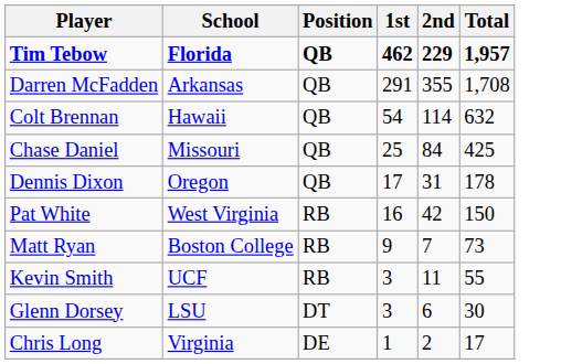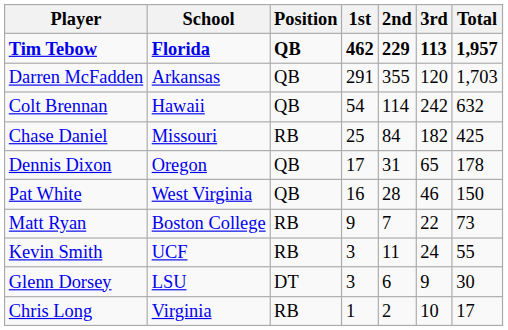 <table class="wikitable">
 <tr>
 <th>Player</th>
 <th>School</th>
 <th>Position</th>
 <th>1st</th>
 <th>2nd</th>
+<th>3rd</th>
 <th>Total</th>
 </tr>
 <tr>
 <td><strong><a href='#'>Tim Tebow</a></strong></td>
 <td><strong><a href='#'>Florida</a></strong></td>
 <td><strong>QB</strong></td>
 <td><strong>462</strong></td>
 <td><strong>229</strong></td>
+<td><strong>113</strong></td>
 <td><strong>1,957</strong></td>
 </tr>
 <tr>
 <td><a href='#'>Darren McFadden</a></td>
 <td><a href='#'>Arkansas</a></td>
 <td>QB</td>
 <td>291</td>
 <td>355</td>
-<td>1,708</td>
+<td>120</td>
+<td>1,703</td>
 </tr>
 <tr>
 <td><a href='#'>Colt Brennan</a></td>
 <td><a href='#'>Hawaii</a></td>
 <td>QB</td>
 <td>54</td>
 <td>114</td>
+<td>242</td>
 <td>632</td>
 </tr>
 <tr>
 <td><a href='#'>Chase Daniel</a></td>
 <td><a href='#'>Missouri</a></td>
-<td>QB</td>
+<td>RB</td>
 <td>25</td>
 <td>84</td>
+<td>182</td>
 <td>425</td>
 </tr>
 <tr>
 <td><a href='#'>Dennis Dixon</a></td>
 <td><a href='#'>Oregon</a></td>
 <td>QB</td>
 <td>17</td>
 <td>31</td>
+<td>65</td>
 <td>178</td>
 </tr>
 <tr>
 <td><a href='#'>Pat White</a></td>
 <td><a href='#'>West Virginia</a></td>
-<td>RB</td>
+<td>QB</td>
 <td>16</td>
-<td>42</td>
+<td>28</td>
+<td>46</td>
 <td>150</td>
 </tr>
 <tr>
 <td><a href='#'>Matt Ryan</a></td>
 <td><a href='#'>Boston College</a></td>
 <td>RB</td>
 <td>9</td>
 <td>7</td>
+<td>22</td>
 <td>73</td>
 </tr>
 <tr>
 <td><a href='#'>Kevin Smith</a></td>
 <td><a href='#'>UCF</a></td>
 <td>RB</td>
 <td>3</td>
 <td>11</td>
+<td>24</td>
 <td>55</td>
 </tr>
 <tr>
 <td><a href='#'>Glenn Dorsey</a></td>
 <td><a href='#'>LSU</a></td>
 <td>DT</td>
 <td>3</td>
 <td>6</td>
+<td>9</td>
 <td>30</td>
 </tr>
 <tr>
 <td><a href='#'>Chris Long</a></td>
 <td><a href='#'>Virginia</a></td>
-<td>DE</td>
+<td>RB</td>
 <td>1</td>
 <td>2</td>
+<td>10</td>
 <td>17</td>
 </tr>
 </table>
